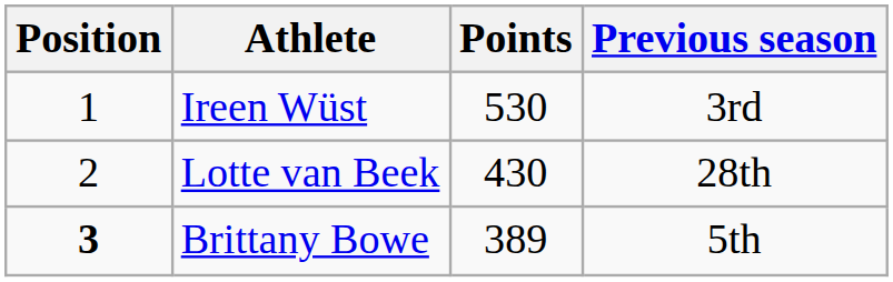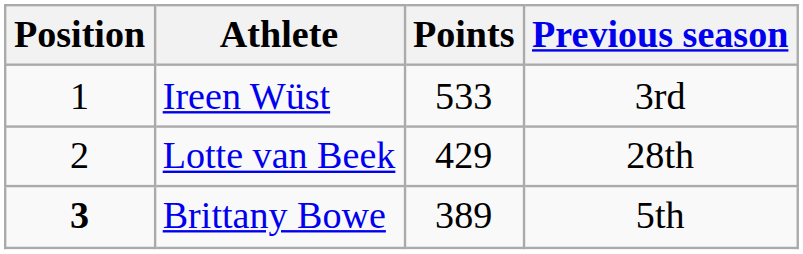 <table class="wikitable">
 <tr>
 <th><strong>Position</strong></th>
 <th><strong>Athlete</strong></th>
 <th><strong>Points</strong></th>
 <th><strong><a href='#'>Previous season</a></strong></th>
 </tr>
 <tr align="center">
 <td>1</td>
 <td align="left"> <a href='#'>Ireen Wüst</a></td>
-<td>530</td>
+<td>533</td>
 <td>3rd</td>
 </tr>
 <tr align="center">
 <td>2</td>
 <td align="left"> <a href='#'>Lotte van Beek</a></td>
-<td>430</td>
+<td>429</td>
 <td>28th</td>
 </tr>
 <tr align="center">
 <td><strong>3</strong></td>
 <td align="left"> <a href='#'>Brittany Bowe</a></td>
 <td>389</td>
 <td>5th</td>
 </tr>
 </table>
